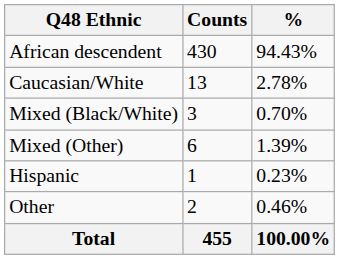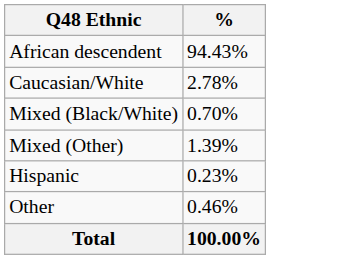 <table class="wikitable sortable">
 <tr>
 <th>Q48 Ethnic</th>
-<th>Counts</th>
 <th>%</th>
 </tr>
 <tr>
 <td>African descendent</td>
-<td>430</td>
 <td>94.43%</td>
 </tr>
 <tr>
 <td>Caucasian/White</td>
-<td>13</td>
 <td>2.78%</td>
 </tr>
 <tr>
 <td>Mixed (Black/White)</td>
-<td>3</td>
 <td>0.70%</td>
 </tr>
 <tr>
 <td>Mixed (Other)</td>
-<td>6</td>
 <td>1.39%</td>
 </tr>
 <tr>
 <td>Hispanic</td>
-<td>1</td>
 <td>0.23%</td>
 </tr>
 <tr>
 <td>Other</td>
-<td>2</td>
 <td>0.46%</td>
 </tr>
 <tr>
 <th>Total</th>
-<th>455</th>
 <th>100.00%</th>
 </tr>
 </table>
